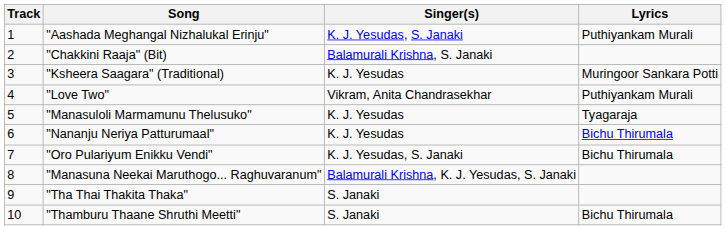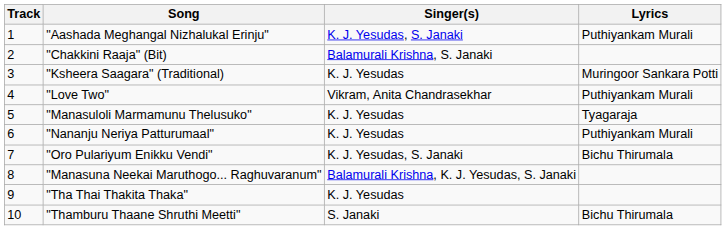 <table class="wikitable">
 <tr>
 <th>Track</th>
 <th>Song</th>
 <th>Singer(s)</th>
 <th>Lyrics</th>
 </tr>
 <tr>
 <td>1</td>
 <td>"Aashada Meghangal Nizhalukal Erinju"</td>
 <td><a href='#'>K. J. Yesudas</a>, <a href='#'>S. Janaki</a></td>
 <td>Puthiyankam Murali</td>
 </tr>
 <tr>
 <td>2</td>
 <td>"Chakkini Raaja" (Bit)</td>
 <td><a href='#'>Balamurali Krishna</a>, S. Janaki</td>
 <td></td>
 </tr>
 <tr>
 <td>3</td>
 <td>"Ksheera Saagara" (Traditional)</td>
 <td>K. J. Yesudas</td>
 <td>Muringoor Sankara Potti</td>
 </tr>
 <tr>
 <td>4</td>
 <td>"Love Two"</td>
 <td>Vikram, Anita Chandrasekhar</td>
 <td>Puthiyankam Murali</td>
 </tr>
 <tr>
 <td>5</td>
 <td>"Manasuloli Marmamunu Thelusuko"</td>
 <td>K. J. Yesudas</td>
 <td>Tyagaraja</td>
 </tr>
 <tr>
 <td>6</td>
 <td>"Nananju Neriya Patturumaal"</td>
 <td>K. J. Yesudas</td>
-<td><a href='#'>Bichu Thirumala</a></td>
+<td>Puthiyankam Murali</td>
 </tr>
 <tr>
 <td>7</td>
 <td>"Oro Pulariyum Enikku Vendi"</td>
 <td>K. J. Yesudas, S. Janaki</td>
 <td>Bichu Thirumala</td>
 </tr>
 <tr>
 <td>8</td>
 <td>"Manasuna Neekai Maruthogo... Raghuvaranum" </td>
 <td><a href='#'>Balamurali Krishna</a>, K. J. Yesudas, S. Janaki</td>
 <td></td>
 </tr>
 <tr>
 <td>9</td>
 <td>"Tha Thai Thakita Thaka"</td>
-<td>S. Janaki</td>
+<td>K. J. Yesudas</td>
 <td></td>
 </tr>
 <tr>
 <td>10</td>
 <td>"Thamburu Thaane Shruthi Meetti"</td>
 <td>S. Janaki</td>
 <td>Bichu Thirumala</td>
 </tr>
 </table>
